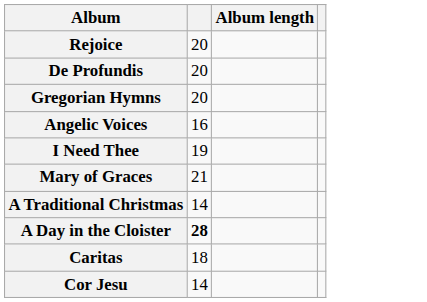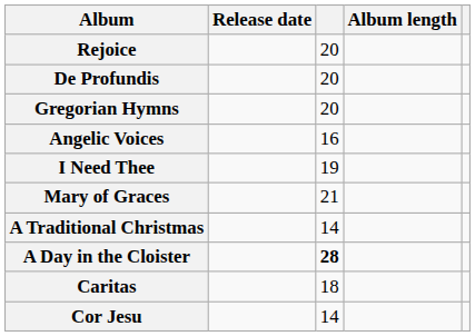 <table class="wikitable sortable">
 <tr>
 <th scope="col">Album</th>
+<th scope="col">Release date</th>
 <th scope="col"></th>
 <th scope="col">Album length</th>
 <th scope="col" class="unsortable"></th>
 </tr>
 <tr>
 <th scope="row">Rejoice</th>
+<td></td>
 <td>20</td>
 <td></td>
 <td></td>
 </tr>
 <tr>
 <th scope="row">De Profundis</th>
+<td></td>
 <td>20</td>
 <td></td>
 <td></td>
 </tr>
 <tr>
 <th scope="row">Gregorian Hymns</th>
+<td></td>
 <td>20</td>
 <td></td>
 <td></td>
 </tr>
 <tr>
 <th scope="row">Angelic Voices</th>
+<td></td>
 <td>16</td>
 <td></td>
 <td></td>
 </tr>
 <tr>
 <th scope="row">I Need Thee</th>
+<td></td>
 <td>19</td>
 <td></td>
 <td></td>
 </tr>
 <tr>
 <th scope="row">Mary of Graces</th>
+<td></td>
 <td>21</td>
 <td></td>
 <td></td>
 </tr>
 <tr>
 <th scope="row">A Traditional Christmas</th>
+<td></td>
 <td>14</td>
 <td></td>
 <td></td>
 </tr>
 <tr>
 <th scope="row">A Day in the Cloister</th>
+<td></td>
 <td><strong>28</strong></td>
 <td></td>
 <td></td>
 </tr>
 <tr>
 <th scope="row">Caritas</th>
+<td></td>
 <td>18</td>
 <td></td>
 <td></td>
 </tr>
 <tr>
 <th scope="row">Cor Jesu</th>
+<td></td>
 <td>14</td>
 <td></td>
 <td></td>
 </tr>
 </table>
